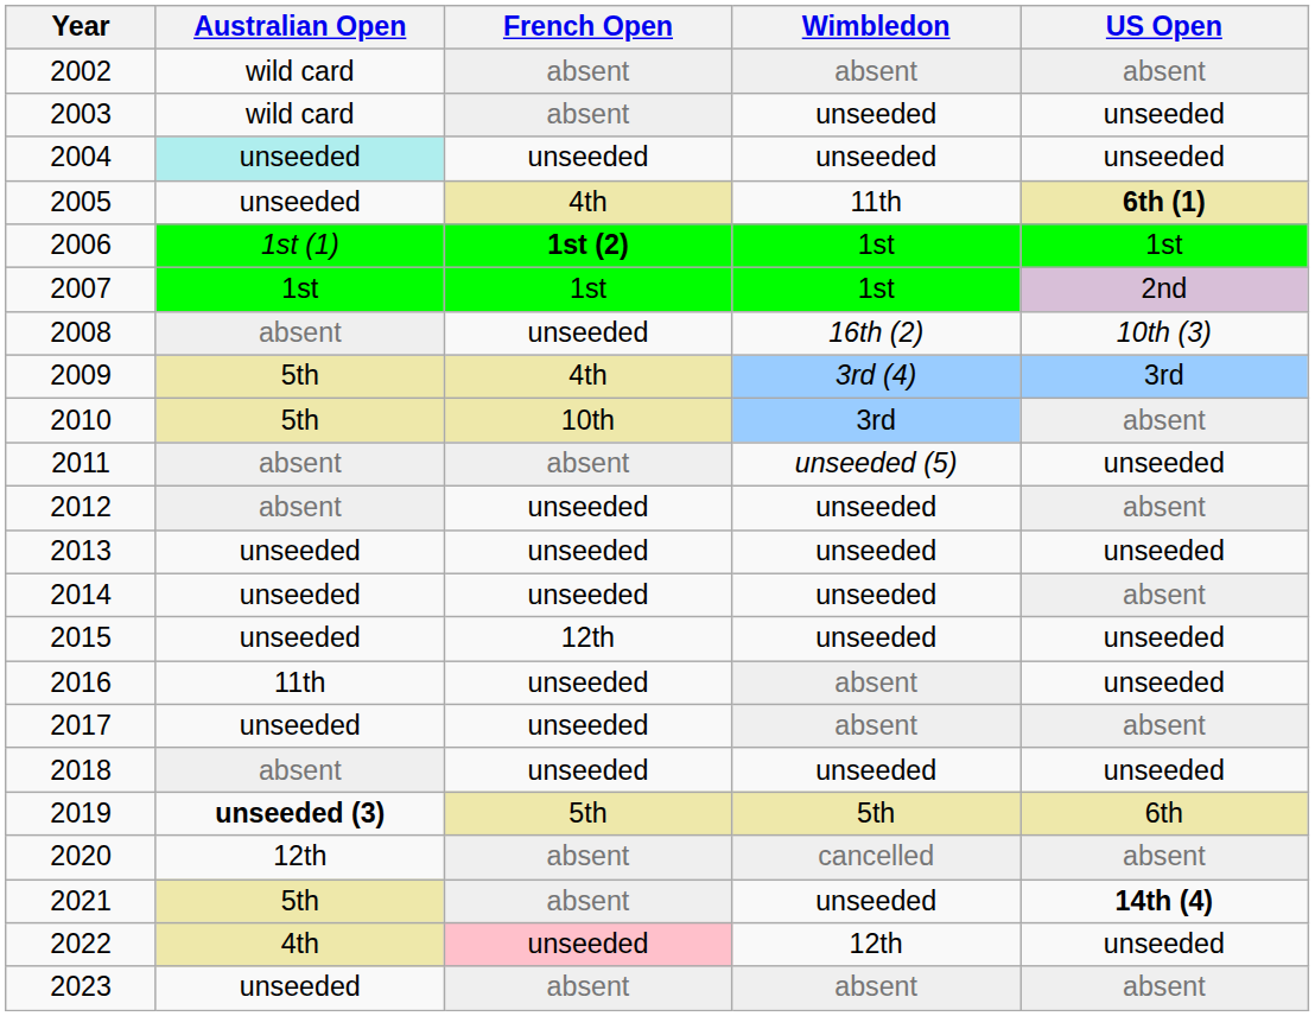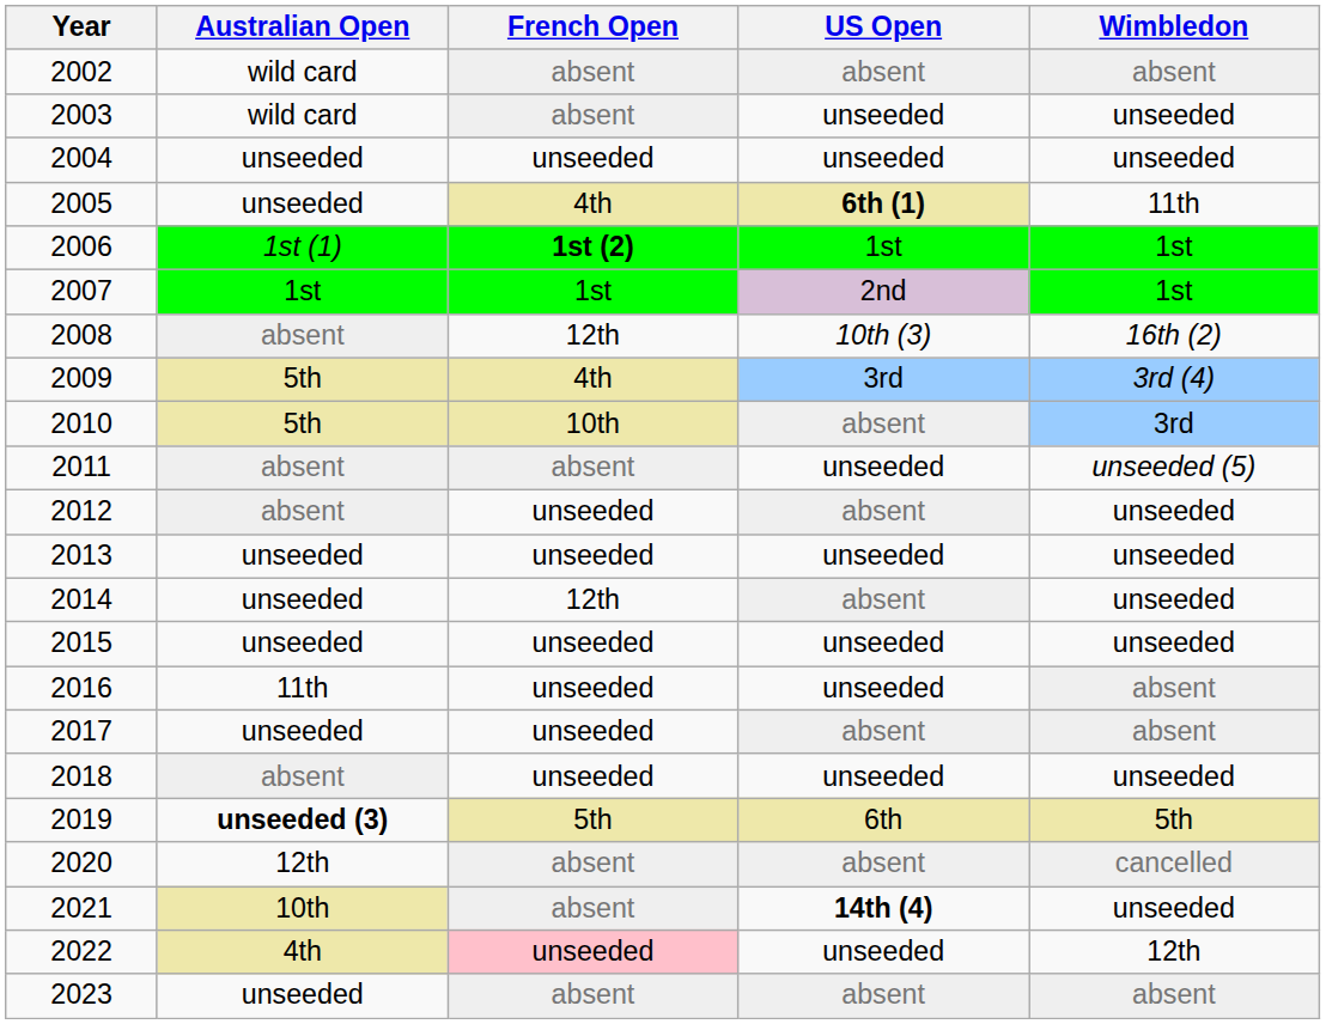 <table class="wikitable" style="text-align:center">
 <tr>
 <th width="80">Year</th>
 <th width="160"><a href='#'>Australian Open</a></th>
 <th width="160"><a href='#'>French Open</a></th>
+<th width="160"><a href='#'>US Open</a></th>
 <th width="160"><a href='#'>Wimbledon</a></th>
-<th width="160"><a href='#'>US Open</a></th>
 </tr>
 <tr>
 <td>2002</td>
 <td>wild card</td>
 <td bgcolor="efefef" style="color:#767676">absent</td>
 <td bgcolor="efefef" style="color:#767676">absent</td>
 <td bgcolor="efefef" style="color:#767676">absent</td>
 </tr>
 <tr>
 <td>2003</td>
 <td>wild card</td>
 <td bgcolor="efefef" style="color:#767676">absent</td>
 <td>unseeded</td>
 <td>unseeded</td>
 </tr>
 <tr>
 <td>2004</td>
-<td style="background: paleturquoise;">unseeded</td>
+<td>unseeded</td>
 <td>unseeded</td>
 <td>unseeded</td>
 <td>unseeded</td>
 </tr>
 <tr>
 <td>2005</td>
 <td>unseeded</td>
 <td bgcolor=eee8aa>4th</td>
+<td bgcolor=eee8aa><strong>6th (1)</strong></td>
 <td>11th</td>
-<td bgcolor=eee8aa><strong>6th (1)</strong></td>
 </tr>
 <tr>
 <td>2006</td>
 <td bgcolor=lime><em>1st (1)</em></td>
 <td bgcolor=lime><strong>1st (2)</strong></td>
 <td bgcolor=lime>1st</td>
 <td bgcolor=lime>1st</td>
 </tr>
 <tr>
 <td>2007</td>
 <td bgcolor=lime>1st</td>
 <td bgcolor=lime>1st</td>
+<td bgcolor=thistle>2nd</td>
 <td bgcolor=lime>1st</td>
-<td bgcolor=thistle>2nd</td>
 </tr>
 <tr>
 <td>2008</td>
 <td bgcolor="efefef" style="color:#767676">absent</td>
-<td>unseeded</td>
+<td>12th</td>
+<td><em>10th (3)</em></td>
 <td><em>16th (2)</em></td>
-<td><em>10th (3)</em></td>
 </tr>
 <tr>
 <td>2009</td>
 <td bgcolor=eee8aa>5th</td>
 <td bgcolor=eee8aa>4th</td>
+<td bgcolor=#9cf>3rd</td>
 <td bgcolor=#9cf><em>3rd (4)</em></td>
-<td bgcolor=#9cf>3rd</td>
 </tr>
 <tr>
 <td>2010</td>
 <td bgcolor=eee8aa>5th</td>
 <td bgcolor=eee8aa>10th</td>
+<td bgcolor="efefef" style="color:#767676">absent</td>
 <td bgcolor=#9cf>3rd</td>
-<td bgcolor="efefef" style="color:#767676">absent</td>
 </tr>
 <tr>
 <td>2011</td>
 <td bgcolor="efefef" style="color:#767676">absent</td>
 <td bgcolor="efefef" style="color:#767676">absent</td>
+<td>unseeded</td>
 <td><em>unseeded (5)</em></td>
-<td>unseeded</td>
 </tr>
 <tr>
 <td>2012</td>
 <td bgcolor="efefef" style="color:#767676">absent</td>
 <td>unseeded</td>
+<td bgcolor="efefef" style="color:#767676">absent</td>
 <td>unseeded</td>
-<td bgcolor="efefef" style="color:#767676">absent</td>
 </tr>
 <tr>
 <td>2013</td>
 <td>unseeded</td>
 <td>unseeded</td>
 <td>unseeded</td>
 <td>unseeded</td>
 </tr>
 <tr>
 <td>2014</td>
 <td>unseeded</td>
+<td>12th</td>
+<td bgcolor="efefef" style="color:#767676">absent</td>
 <td>unseeded</td>
-<td>unseeded</td>
-<td bgcolor="efefef" style="color:#767676">absent</td>
 </tr>
 <tr>
 <td>2015</td>
 <td>unseeded</td>
-<td>12th</td>
+<td>unseeded</td>
 <td>unseeded</td>
 <td>unseeded</td>
 </tr>
 <tr>
 <td>2016</td>
 <td>11th</td>
 <td>unseeded</td>
+<td>unseeded</td>
 <td bgcolor="efefef" style="color:#767676">absent</td>
-<td>unseeded</td>
 </tr>
 <tr>
 <td>2017</td>
 <td>unseeded</td>
 <td>unseeded</td>
 <td bgcolor="efefef" style="color:#767676">absent</td>
 <td bgcolor="efefef" style="color:#767676">absent</td>
 </tr>
 <tr>
 <td>2018</td>
 <td bgcolor="efefef" style="color:#767676">absent</td>
 <td>unseeded</td>
 <td>unseeded</td>
 <td>unseeded</td>
 </tr>
 <tr>
 <td>2019</td>
 <td><strong>unseeded (3)</strong></td>
 <td bgcolor="eee8aa">5th</td>
+<td bgcolor="eee8aa">6th</td>
 <td bgcolor="eee8aa">5th</td>
-<td bgcolor="eee8aa">6th</td>
 </tr>
 <tr>
 <td>2020</td>
 <td>12th</td>
 <td bgcolor="efefef" style="color:#767676">absent</td>
+<td bgcolor="efefef" style="color:#767676">absent</td>
 <td bgcolor="efefef" style="color:#767676">cancelled</td>
-<td bgcolor="efefef" style="color:#767676">absent</td>
 </tr>
 <tr>
 <td>2021</td>
-<td bgcolor=eee8aa>5th</td>
+<td bgcolor=eee8aa>10th</td>
 <td bgcolor="efefef" style="color:#767676">absent</td>
+<td><strong>14th (4)</strong></td>
 <td>unseeded</td>
-<td><strong>14th (4)</strong></td>
 </tr>
 <tr>
 <td>2022</td>
 <td bgcolor="eee8aa">4th</td>
 <td style="background: pink;">unseeded</td>
+<td>unseeded</td>
 <td>12th</td>
-<td>unseeded</td>
 </tr>
 <tr>
 <td>2023</td>
 <td>unseeded</td>
 <td bgcolor="efefef" style="color:#767676">absent</td>
 <td bgcolor="efefef" style="color:#767676">absent</td>
 <td bgcolor="efefef" style="color:#767676">absent</td>
 </tr>
 </table>
